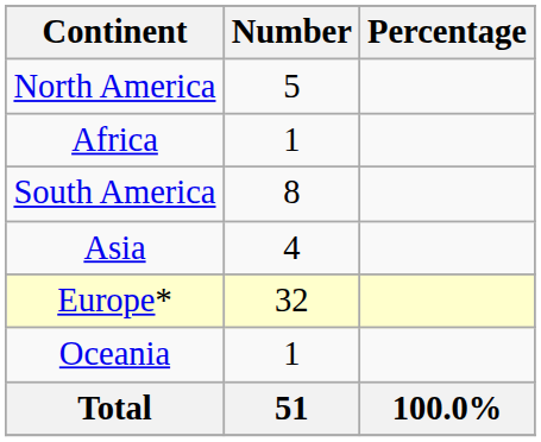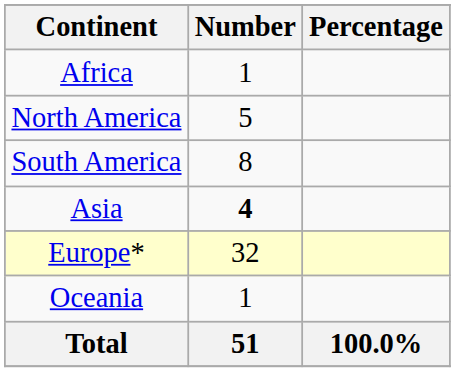 <table class="wikitable sortable" style="text-align:center">
 <tr>
 </tr>
 <tr>
 <th scope="col">Continent</th>
 <th scope="col">Number</th>
 <th scope="col">Percentage</th>
 </tr>
 <tr>
-<td scope="row" data-sort-value="America, North"><a href='#'>North America</a></td>
-<td>5</td>
+<td scope="row"><a href='#'>Africa</a></td>
+<td>1</td>
 <td></td>
 </tr>
 <tr>
-<td scope="row"><a href='#'>Africa</a></td>
-<td>1</td>
+<td scope="row" data-sort-value="America, North"><a href='#'>North America</a></td>
+<td>5</td>
 <td></td>
 </tr>
 <tr>
 <td scope="row" data-sort-value="America, South"><a href='#'>South America</a></td>
 <td>8</td>
 <td></td>
 </tr>
 <tr>
 <td scope="row"><a href='#'>Asia</a></td>
-<td>4</td>
+<td><strong>4</strong></td>
 <td></td>
 </tr>
 <tr style="background:#ffc">
 <td scope="row"><a href='#'>Europe</a>*</td>
 <td>32</td>
 <td></td>
 </tr>
 <tr>
 <td scope="row"><a href='#'>Oceania</a></td>
 <td>1</td>
 <td></td>
 </tr>
 <tr>
 <th scope="row">Total</th>
 <th>51</th>
 <th>100.0%</th>
 </tr>
 <tr>
 </tr>
 </table>
